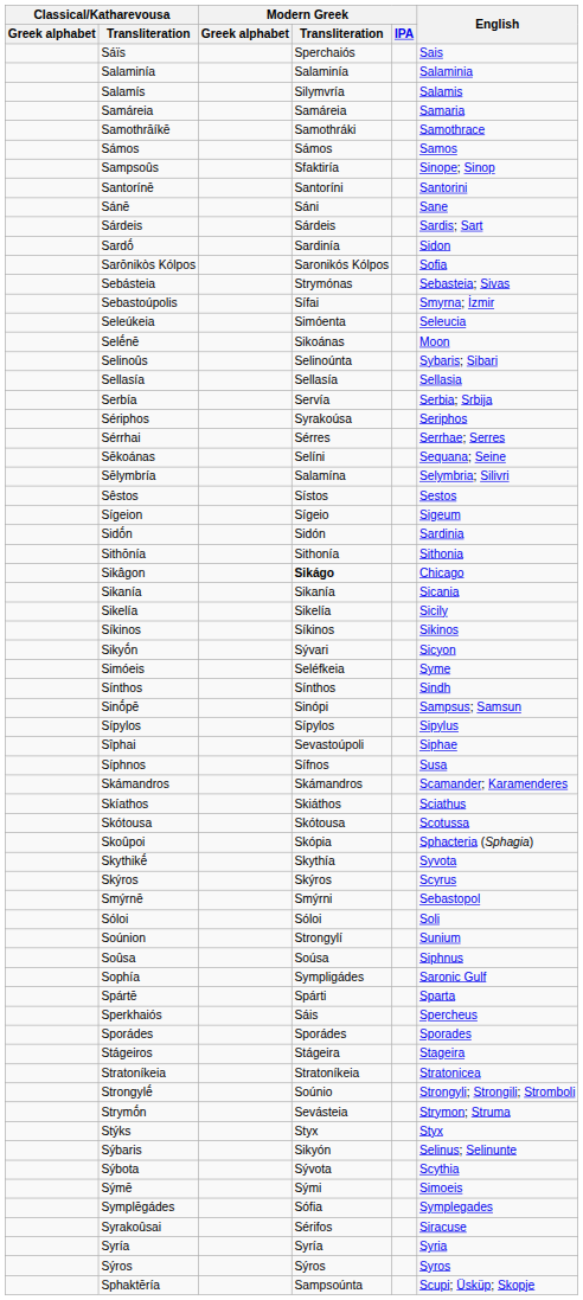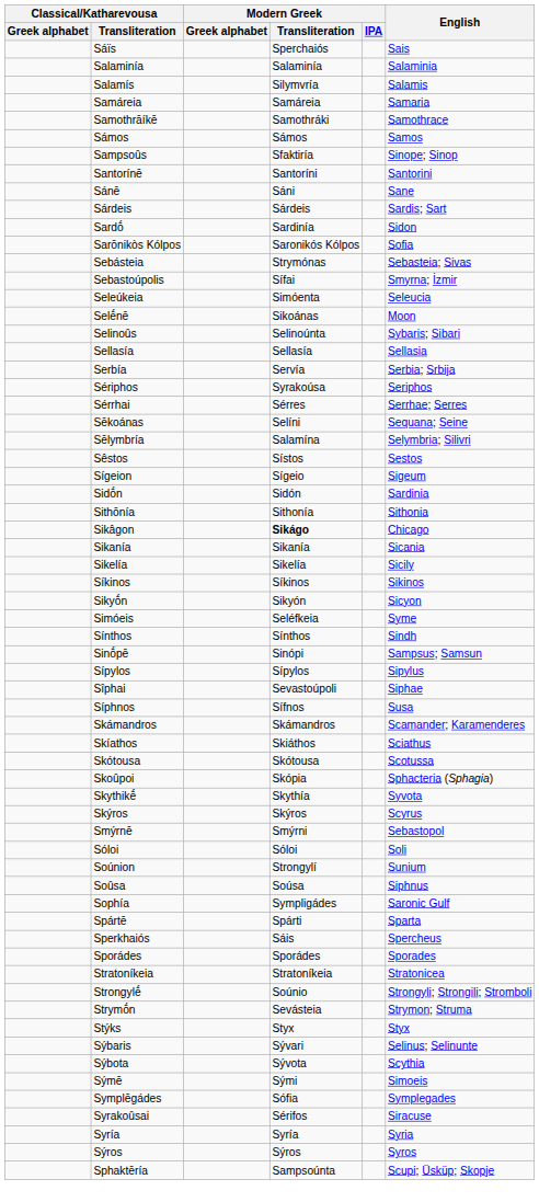 <table class="wikitable">
 <tr>
 <th colspan="2">Classical/Katharevousa</th>
 <th colspan="3">Modern Greek</th>
 <th rowspan="2">English</th>
 </tr>
 <tr>
 <th>Greek alphabet</th>
 <th>Transliteration</th>
 <th>Greek alphabet</th>
 <th>Transliteration</th>
 <th><a href='#'>IPA</a></th>
 </tr>
 <tr>
 <td></td>
 <td>Sáïs</td>
 <td></td>
 <td>Sperchaiós</td>
 <td></td>
 <td><a href='#'>Sais</a></td>
 </tr>
 <tr>
 <td></td>
 <td>Salaminía</td>
 <td></td>
 <td>Salaminía</td>
 <td></td>
 <td><a href='#'>Salaminia</a></td>
 </tr>
 <tr>
 <td></td>
 <td>Salamís</td>
 <td></td>
 <td>Silymvría</td>
 <td></td>
 <td><a href='#'>Salamis</a></td>
 </tr>
 <tr>
 <td></td>
 <td>Samáreia</td>
 <td></td>
 <td>Samáreia</td>
 <td></td>
 <td><a href='#'>Samaria</a></td>
 </tr>
 <tr>
 <td></td>
 <td>Samothrāíkē</td>
 <td></td>
 <td>Samothráki</td>
 <td></td>
 <td><a href='#'>Samothrace</a></td>
 </tr>
 <tr>
 <td></td>
 <td>Sámos</td>
 <td></td>
 <td>Sámos</td>
 <td></td>
 <td><a href='#'>Samos</a></td>
 </tr>
 <tr>
 <td></td>
 <td>Sampsoûs</td>
 <td></td>
 <td>Sfaktiría</td>
 <td></td>
 <td><a href='#'>Sinope</a>; <a href='#'>Sinop</a></td>
 </tr>
 <tr>
 <td></td>
 <td>Santorínē</td>
 <td></td>
 <td>Santoríni</td>
 <td></td>
 <td><a href='#'>Santorini</a></td>
 </tr>
 <tr>
 <td></td>
 <td>Sánē</td>
 <td></td>
 <td>Sáni</td>
 <td></td>
 <td><a href='#'>Sane</a></td>
 </tr>
 <tr>
 <td></td>
 <td>Sárdeis</td>
 <td></td>
 <td>Sárdeis</td>
 <td></td>
 <td><a href='#'>Sardis</a>; <a href='#'>Sart</a></td>
 </tr>
 <tr>
 <td></td>
 <td>Sardṓ</td>
 <td></td>
 <td>Sardinía</td>
 <td></td>
 <td><a href='#'>Sidon</a></td>
 </tr>
 <tr>
 <td></td>
 <td>Sarōnikòs Kólpos</td>
 <td></td>
 <td>Saronikós Kólpos</td>
 <td></td>
 <td><a href='#'>Sofia</a></td>
 </tr>
 <tr>
 <td></td>
 <td>Sebásteia</td>
 <td></td>
 <td>Strymónas</td>
 <td></td>
 <td><a href='#'>Sebasteia</a>; <a href='#'>Sivas</a></td>
 </tr>
 <tr>
 <td></td>
 <td>Sebastoúpolis</td>
 <td></td>
 <td>Sífai</td>
 <td></td>
 <td><a href='#'>Smyrna</a>; <a href='#'>İzmir</a></td>
 </tr>
 <tr>
 <td></td>
 <td>Seleúkeia</td>
 <td></td>
 <td>Simóenta</td>
 <td></td>
 <td><a href='#'>Seleucia</a></td>
 </tr>
 <tr>
 <td></td>
 <td>Selḗnē</td>
 <td></td>
 <td>Sikoánas</td>
 <td></td>
 <td><a href='#'>Moon</a></td>
 </tr>
 <tr>
 <td></td>
 <td>Selinoûs</td>
 <td></td>
 <td>Selinoúnta</td>
 <td></td>
 <td><a href='#'>Sybaris</a>; <a href='#'>Sibari</a></td>
 </tr>
 <tr>
 <td></td>
 <td>Sellasía</td>
 <td></td>
 <td>Sellasía</td>
 <td></td>
 <td><a href='#'>Sellasia</a></td>
 </tr>
 <tr>
 <td></td>
 <td>Serbía</td>
 <td></td>
 <td>Servía</td>
 <td></td>
 <td><a href='#'>Serbia</a>; <a href='#'>Srbija</a></td>
 </tr>
 <tr>
 <td></td>
 <td>Sériphos</td>
 <td></td>
 <td>Syrakoúsa</td>
 <td></td>
 <td><a href='#'>Seriphos</a></td>
 </tr>
 <tr>
 <td></td>
 <td>Sérrhai</td>
 <td></td>
 <td>Sérres</td>
 <td></td>
 <td><a href='#'>Serrhae</a>; <a href='#'>Serres</a></td>
 </tr>
 <tr>
 <td></td>
 <td>Sēkoánas</td>
 <td></td>
 <td>Selíni</td>
 <td></td>
 <td><a href='#'>Sequana</a>; <a href='#'>Seine</a></td>
 </tr>
 <tr>
 <td></td>
 <td>Sēlymbría</td>
 <td></td>
 <td>Salamína</td>
 <td></td>
 <td><a href='#'>Selymbria</a>; <a href='#'>Silivri</a></td>
 </tr>
 <tr>
 <td></td>
 <td>Sêstos</td>
 <td></td>
 <td>Sístos</td>
 <td></td>
 <td><a href='#'>Sestos</a></td>
 </tr>
 <tr>
 <td></td>
 <td>Sígeion</td>
 <td></td>
 <td>Sígeio</td>
 <td></td>
 <td><a href='#'>Sigeum</a></td>
 </tr>
 <tr>
 <td></td>
 <td>Sidṓn</td>
 <td></td>
 <td>Sidón</td>
 <td></td>
 <td><a href='#'>Sardinia</a></td>
 </tr>
 <tr>
 <td></td>
 <td>Sithōnía</td>
 <td></td>
 <td>Sithonía</td>
 <td></td>
 <td><a href='#'>Sithonia</a></td>
 </tr>
 <tr>
 <td></td>
 <td>Sikâgon</td>
 <td></td>
 <td><strong>Sikágo</strong></td>
 <td></td>
 <td><a href='#'>Chicago</a></td>
 </tr>
 <tr>
 <td></td>
 <td>Sikanía</td>
 <td></td>
 <td>Sikanía</td>
 <td></td>
 <td><a href='#'>Sicania</a></td>
 </tr>
 <tr>
 <td></td>
 <td>Sikelía</td>
 <td></td>
 <td>Sikelía</td>
 <td></td>
 <td><a href='#'>Sicily</a></td>
 </tr>
 <tr>
 <td></td>
 <td>Síkinos</td>
 <td></td>
 <td>Síkinos</td>
 <td></td>
 <td><a href='#'>Sikinos</a></td>
 </tr>
 <tr>
 <td></td>
 <td>Sikyṓn</td>
 <td></td>
-<td>Sývari</td>
+<td>Sikyón</td>
 <td></td>
 <td><a href='#'>Sicyon</a></td>
 </tr>
 <tr>
 <td></td>
 <td>Simóeis</td>
 <td></td>
 <td>Seléfkeia</td>
 <td></td>
 <td><a href='#'>Syme</a></td>
 </tr>
 <tr>
 <td></td>
 <td>Sínthos</td>
 <td></td>
 <td>Sínthos</td>
 <td></td>
 <td><a href='#'>Sindh</a></td>
 </tr>
 <tr>
 <td></td>
 <td>Sinṓpē</td>
 <td></td>
 <td>Sinópi</td>
 <td></td>
 <td><a href='#'>Sampsus</a>; <a href='#'>Samsun</a></td>
 </tr>
 <tr>
 <td></td>
 <td>Sípylos</td>
 <td></td>
 <td>Sípylos</td>
 <td></td>
 <td><a href='#'>Sipylus</a></td>
 </tr>
 <tr>
 <td></td>
 <td>Sîphai</td>
 <td></td>
 <td>Sevastoúpoli</td>
 <td></td>
 <td><a href='#'>Siphae</a></td>
 </tr>
 <tr>
 <td></td>
 <td>Síphnos</td>
 <td></td>
 <td>Sífnos</td>
 <td></td>
 <td><a href='#'>Susa</a></td>
 </tr>
 <tr>
 <td></td>
 <td>Skámandros</td>
 <td></td>
 <td>Skámandros</td>
 <td></td>
 <td><a href='#'>Scamander</a>; <a href='#'>Karamenderes</a></td>
 </tr>
 <tr>
 <td></td>
 <td>Skíathos</td>
 <td></td>
 <td>Skiáthos</td>
 <td></td>
 <td><a href='#'>Sciathus</a></td>
 </tr>
 <tr>
 <td></td>
 <td>Skótousa</td>
 <td></td>
 <td>Skótousa</td>
 <td></td>
 <td><a href='#'>Scotussa</a></td>
 </tr>
 <tr>
 <td></td>
 <td>Skoûpoi</td>
 <td></td>
 <td>Skópia</td>
 <td></td>
 <td><a href='#'>Sphacteria</a> (<em>Sphagia</em>)</td>
 </tr>
 <tr>
 <td></td>
 <td>Skythikḗ</td>
 <td></td>
 <td>Skythía</td>
 <td></td>
 <td><a href='#'>Syvota</a></td>
 </tr>
 <tr>
 <td></td>
 <td>Skýros</td>
 <td></td>
 <td>Skýros</td>
 <td></td>
 <td><a href='#'>Scyrus</a></td>
 </tr>
 <tr>
 <td></td>
 <td>Smýrnē</td>
 <td></td>
 <td>Smýrni</td>
 <td></td>
 <td><a href='#'>Sebastopol</a></td>
 </tr>
 <tr>
 <td></td>
 <td>Sóloi</td>
 <td></td>
 <td>Sóloi</td>
 <td></td>
 <td><a href='#'>Soli</a></td>
 </tr>
 <tr>
 <td></td>
 <td>Soúnion</td>
 <td></td>
 <td>Strongylí</td>
 <td></td>
 <td><a href='#'>Sunium</a></td>
 </tr>
 <tr>
 <td></td>
 <td>Soûsa</td>
 <td></td>
 <td>Soúsa</td>
 <td></td>
 <td><a href='#'>Siphnus</a></td>
 </tr>
 <tr>
 <td></td>
 <td>Sophía</td>
 <td></td>
 <td>Sympligádes</td>
 <td></td>
 <td><a href='#'>Saronic Gulf</a></td>
 </tr>
 <tr>
 <td></td>
 <td>Spártē</td>
 <td></td>
 <td>Spárti</td>
 <td></td>
 <td><a href='#'>Sparta</a></td>
 </tr>
 <tr>
 <td></td>
 <td>Sperkhaiós</td>
 <td></td>
 <td>Sáis</td>
 <td></td>
 <td><a href='#'>Spercheus</a></td>
 </tr>
 <tr>
 <td></td>
 <td>Sporádes</td>
 <td></td>
 <td>Sporádes</td>
 <td></td>
 <td><a href='#'>Sporades</a></td>
 </tr>
 <tr>
 <td></td>
-<td>Stágeiros</td>
-<td></td>
-<td>Stágeira</td>
-<td></td>
-<td><a href='#'>Stageira</a></td>
-</tr>
-<tr>
-<td></td>
 <td>Stratoníkeia</td>
 <td></td>
 <td>Stratoníkeia</td>
 <td></td>
 <td><a href='#'>Stratonicea</a></td>
 </tr>
 <tr>
 <td></td>
 <td>Strongylḗ</td>
 <td></td>
 <td>Soúnio</td>
 <td></td>
 <td><a href='#'>Strongyli</a>; <a href='#'>Strongili</a>; <a href='#'>Stromboli</a></td>
 </tr>
 <tr>
 <td></td>
 <td>Strymṓn</td>
 <td></td>
 <td>Sevásteia</td>
 <td></td>
 <td><a href='#'>Strymon</a>; <a href='#'>Struma</a></td>
 </tr>
 <tr>
 <td></td>
 <td>Stýks</td>
 <td></td>
 <td>Styx</td>
 <td></td>
 <td><a href='#'>Styx</a></td>
 </tr>
 <tr>
 <td></td>
 <td>Sýbaris</td>
 <td></td>
-<td>Sikyón</td>
+<td>Sývari</td>
 <td></td>
 <td><a href='#'>Selinus</a>; <a href='#'>Selinunte</a></td>
 </tr>
 <tr>
 <td></td>
 <td>Sýbota</td>
 <td></td>
 <td>Sývota</td>
 <td></td>
 <td><a href='#'>Scythia</a></td>
 </tr>
 <tr>
 <td></td>
 <td>Sýmē</td>
 <td></td>
 <td>Sými</td>
 <td></td>
 <td><a href='#'>Simoeis</a></td>
 </tr>
 <tr>
 <td></td>
 <td>Symplēgádes</td>
 <td></td>
 <td>Sófia</td>
 <td></td>
 <td><a href='#'>Symplegades</a></td>
 </tr>
 <tr>
 <td></td>
 <td>Syrakoûsai</td>
 <td></td>
 <td>Sérifos</td>
 <td></td>
 <td><a href='#'>Siracuse</a></td>
 </tr>
 <tr>
 <td></td>
 <td>Syría</td>
 <td></td>
 <td>Syría</td>
 <td></td>
 <td><a href='#'>Syria</a></td>
 </tr>
 <tr>
 <td></td>
 <td>Sýros</td>
 <td></td>
 <td>Sýros</td>
 <td></td>
 <td><a href='#'>Syros</a></td>
 </tr>
 <tr>
 <td></td>
 <td>Sphaktēría</td>
 <td></td>
 <td>Sampsoúnta</td>
 <td></td>
 <td><a href='#'>Scupi</a>; <a href='#'>Üsküp</a>; <a href='#'>Skopje</a></td>
 </tr>
 </table>
